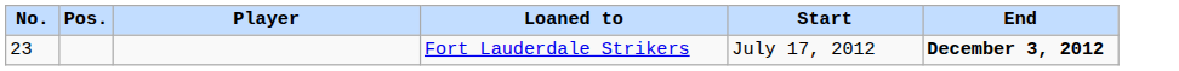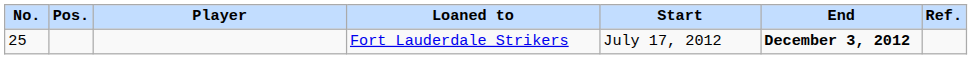 <table class="wikitable sortable" style="text-align:left; font-size:95%;">
 <tr>
 <th style="background:#c2ddff; width:30px;"><strong>No.</strong></th>
 <th style="background:#c2ddff; width:30px;"><strong>Pos.</strong></th>
 <th style="background:#c2ddff; width:200px;"><strong>Player</strong></th>
 <th style="background:#c2ddff; width:200px;"><strong>Loaned to</strong></th>
 <th style="background:#c2ddff; width:125px;"><strong>Start</strong></th>
 <th style="background:#c2ddff; width:125px;"><strong>End</strong></th>
+<th style="background:#c2ddff; width:30px;"><strong>Ref.</strong></th>
 </tr>
 <tr>
-<td>23</td>
+<td>25</td>
 <td align=center></td>
 <td></td>
 <td> <a href='#'>Fort Lauderdale Strikers</a></td>
 <td>July 17, 2012</td>
 <td><strong>December 3, 2012</strong></td>
+<td></td>
 </tr>
 </table>
